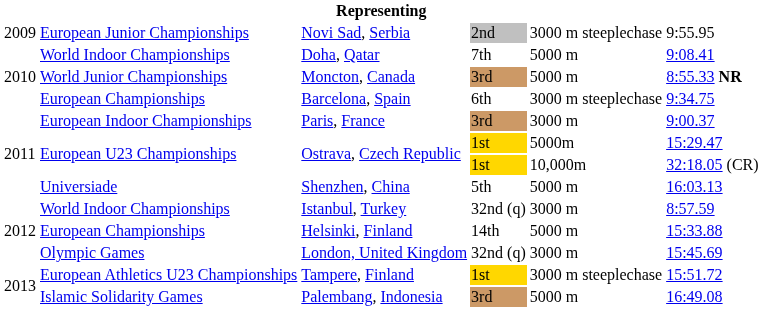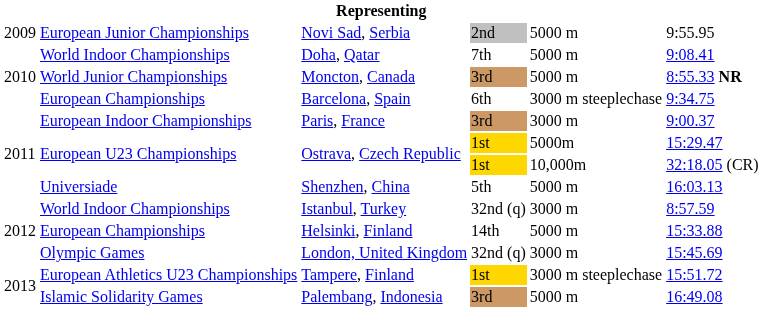 <table>
 <tr>
 <th colspan="6">Representing </th>
 </tr>
 <tr>
 <td>2009</td>
 <td><a href='#'>European Junior Championships</a></td>
 <td><a href='#'>Novi Sad</a>, <a href='#'>Serbia</a></td>
 <td bgcolor="silver">2nd</td>
-<td>3000 m steeplechase</td>
+<td>5000 m</td>
 <td>9:55.95</td>
 </tr>
 <tr>
 <td rowspan=3>2010</td>
 <td><a href='#'>World Indoor Championships</a></td>
 <td><a href='#'>Doha</a>, <a href='#'>Qatar</a></td>
 <td>7th</td>
 <td>5000 m</td>
 <td><a href='#'>9:08.41</a></td>
 </tr>
 <tr>
 <td><a href='#'>World Junior Championships</a></td>
 <td><a href='#'>Moncton</a>, <a href='#'>Canada</a></td>
 <td bgcolor="CC9966">3rd</td>
 <td>5000 m</td>
 <td><a href='#'>8:55.33</a> <strong>NR</strong></td>
 </tr>
 <tr>
 <td><a href='#'>European Championships</a></td>
 <td><a href='#'>Barcelona</a>, <a href='#'>Spain</a></td>
 <td>6th</td>
 <td>3000 m steeplechase</td>
 <td><a href='#'>9:34.75</a></td>
 </tr>
 <tr>
 <td rowspan=4>2011</td>
 <td><a href='#'>European Indoor Championships</a></td>
 <td><a href='#'>Paris</a>, <a href='#'>France</a></td>
 <td bgcolor=cc9966>3rd</td>
 <td>3000 m</td>
 <td><a href='#'>9:00.37</a></td>
 </tr>
 <tr>
 <td rowspan=2><a href='#'>European U23 Championships</a></td>
 <td rowspan=2><a href='#'>Ostrava</a>, <a href='#'>Czech Republic</a></td>
 <td bgcolor=gold>1st</td>
 <td>5000m</td>
 <td><a href='#'>15:29.47</a></td>
 </tr>
 <tr>
 <td bgcolor=gold>1st</td>
 <td>10,000m</td>
 <td><a href='#'>32:18.05</a> (CR)</td>
 </tr>
 <tr>
 <td><a href='#'>Universiade</a></td>
 <td><a href='#'>Shenzhen</a>, <a href='#'>China</a></td>
 <td>5th</td>
 <td>5000 m</td>
 <td><a href='#'>16:03.13</a></td>
 </tr>
 <tr>
 <td rowspan=3>2012</td>
 <td><a href='#'>World Indoor Championships</a></td>
 <td><a href='#'>Istanbul</a>, <a href='#'>Turkey</a></td>
 <td>32nd (q)</td>
 <td>3000 m</td>
 <td><a href='#'>8:57.59</a></td>
 </tr>
 <tr>
 <td><a href='#'>European Championships</a></td>
 <td><a href='#'>Helsinki</a>, <a href='#'>Finland</a></td>
 <td>14th</td>
 <td>5000 m</td>
 <td><a href='#'>15:33.88</a></td>
 </tr>
 <tr>
 <td><a href='#'>Olympic Games</a></td>
 <td><a href='#'>London, United Kingdom</a></td>
 <td>32nd (q)</td>
 <td>3000 m</td>
 <td><a href='#'>15:45.69</a></td>
 </tr>
 <tr>
 <td rowspan=2>2013</td>
 <td><a href='#'>European Athletics U23 Championships</a></td>
 <td><a href='#'>Tampere</a>, <a href='#'>Finland</a></td>
 <td bgcolor="gold">1st</td>
 <td>3000 m steeplechase</td>
 <td><a href='#'>15:51.72</a></td>
 </tr>
 <tr>
 <td><a href='#'>Islamic Solidarity Games</a></td>
 <td><a href='#'>Palembang</a>, <a href='#'>Indonesia</a></td>
 <td bgcolor=cc9966>3rd</td>
 <td>5000 m</td>
 <td><a href='#'>16:49.08</a></td>
 </tr>
 </table>
